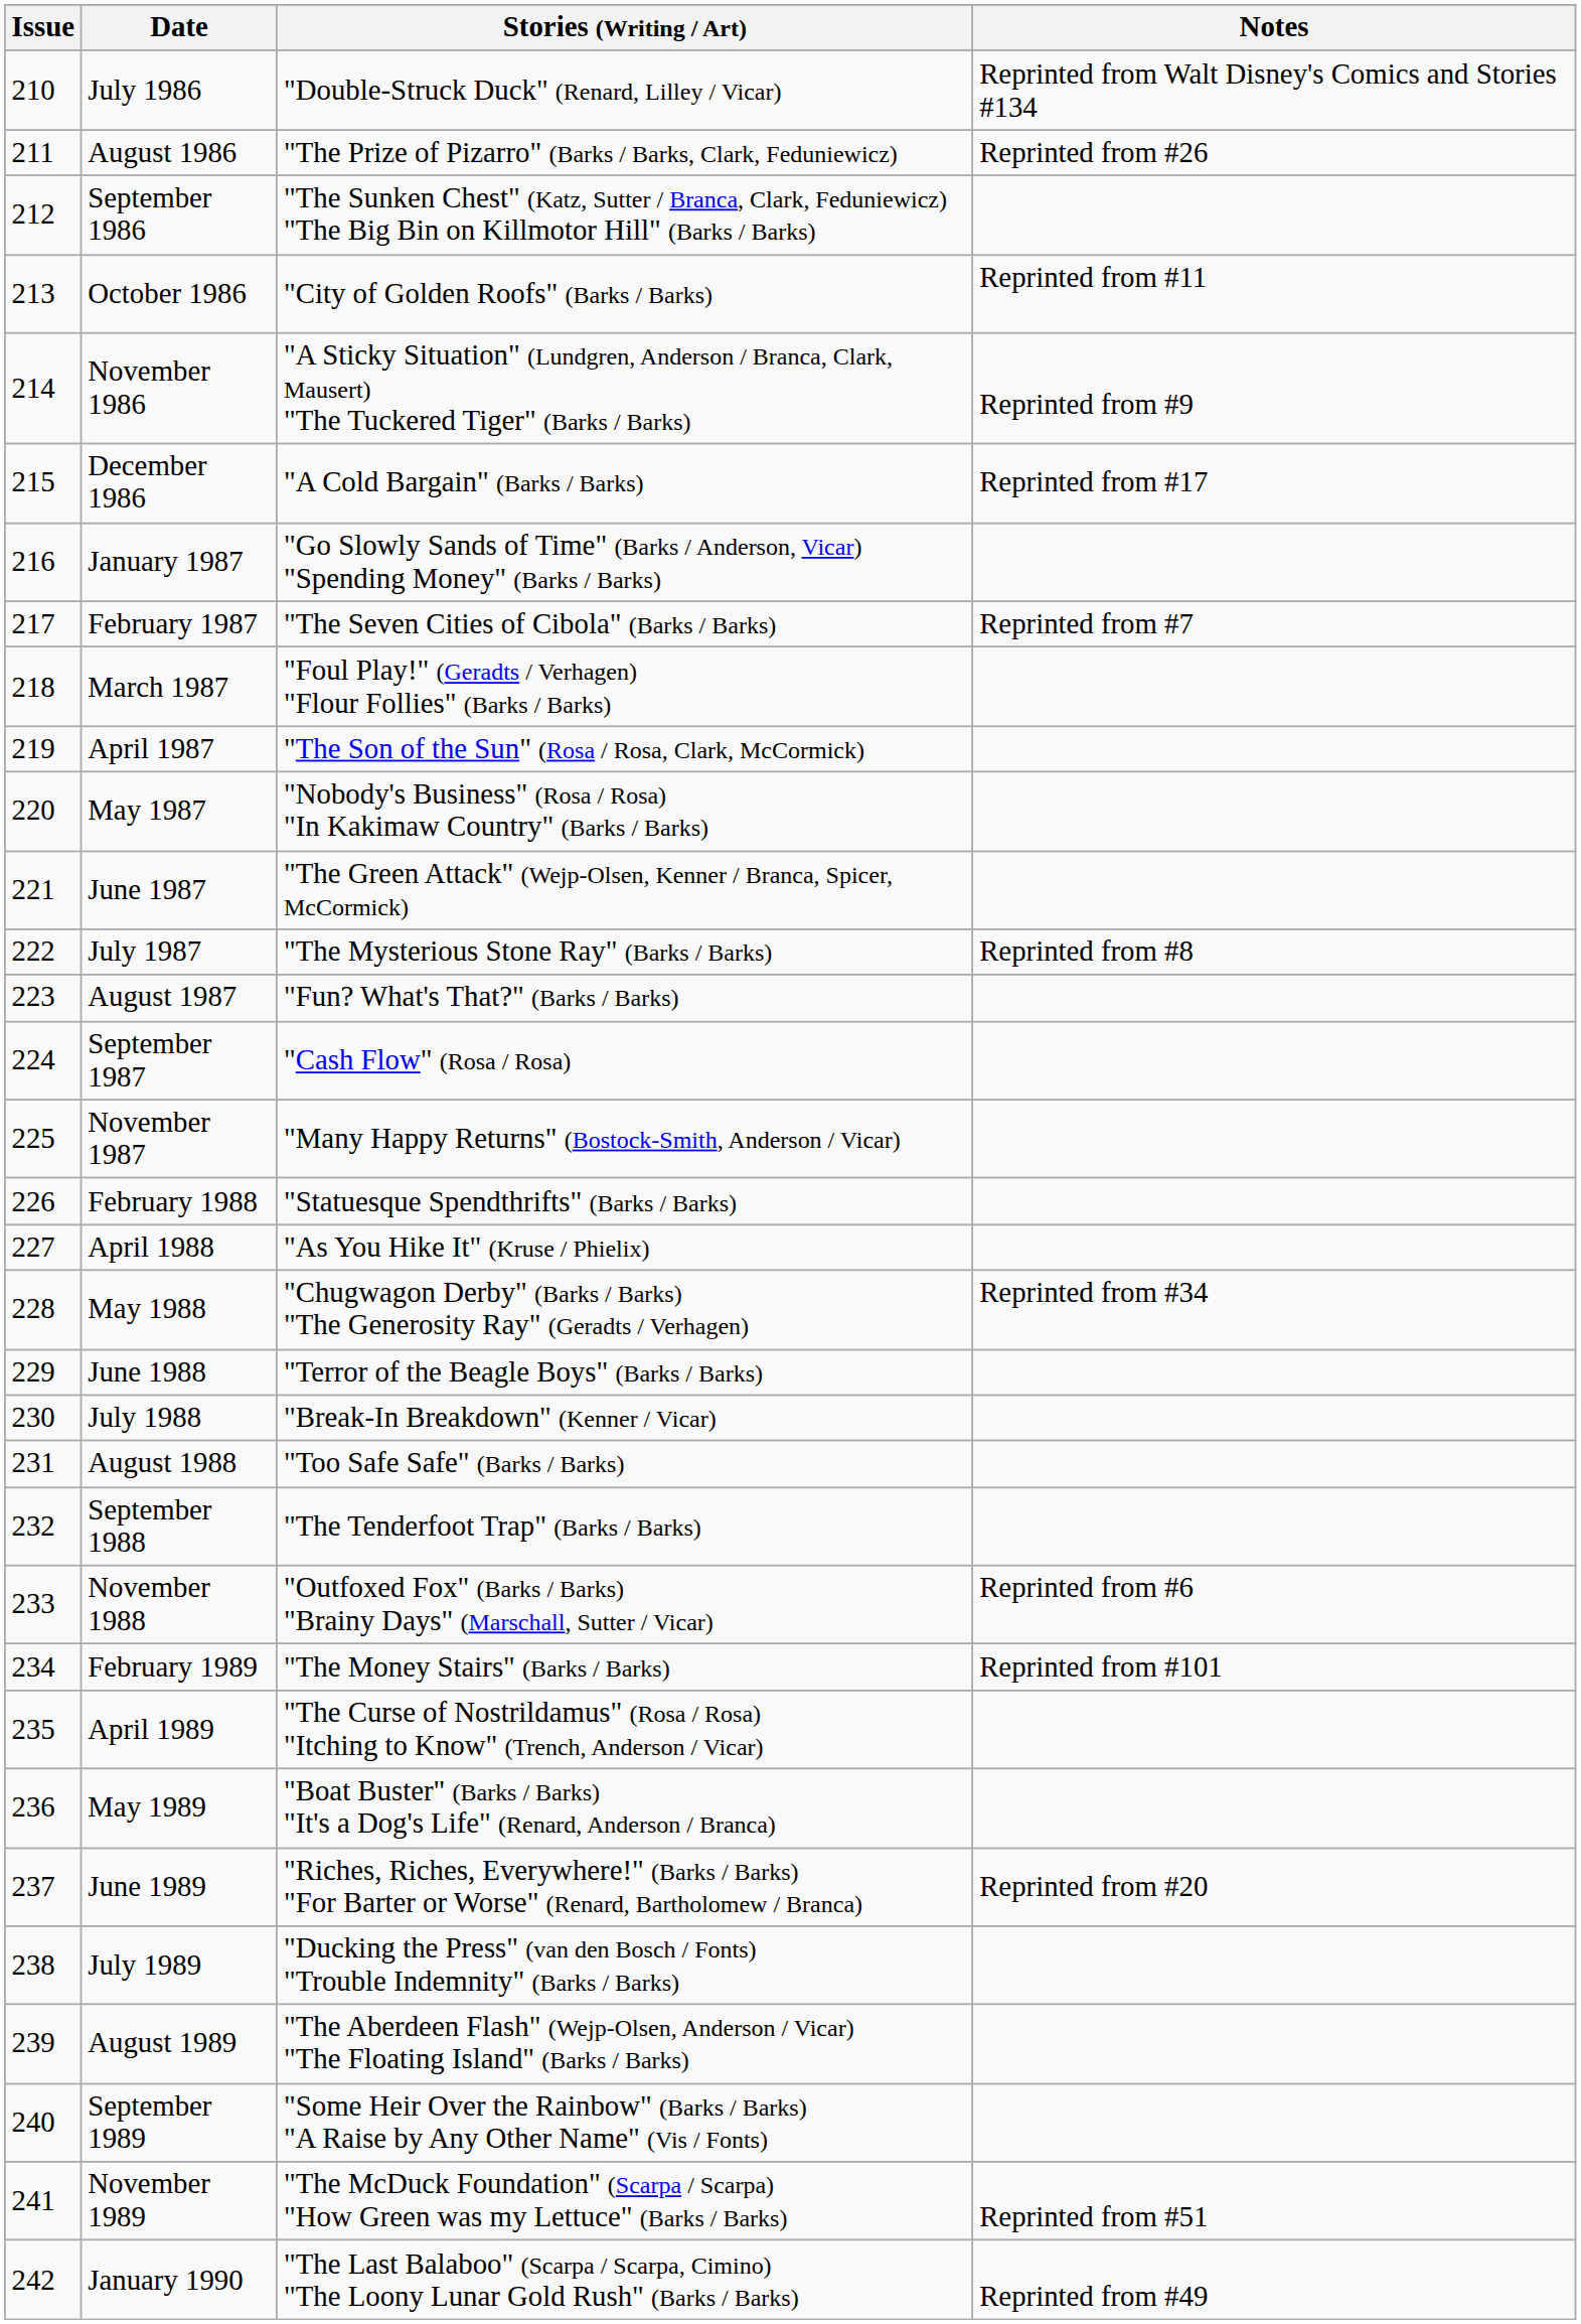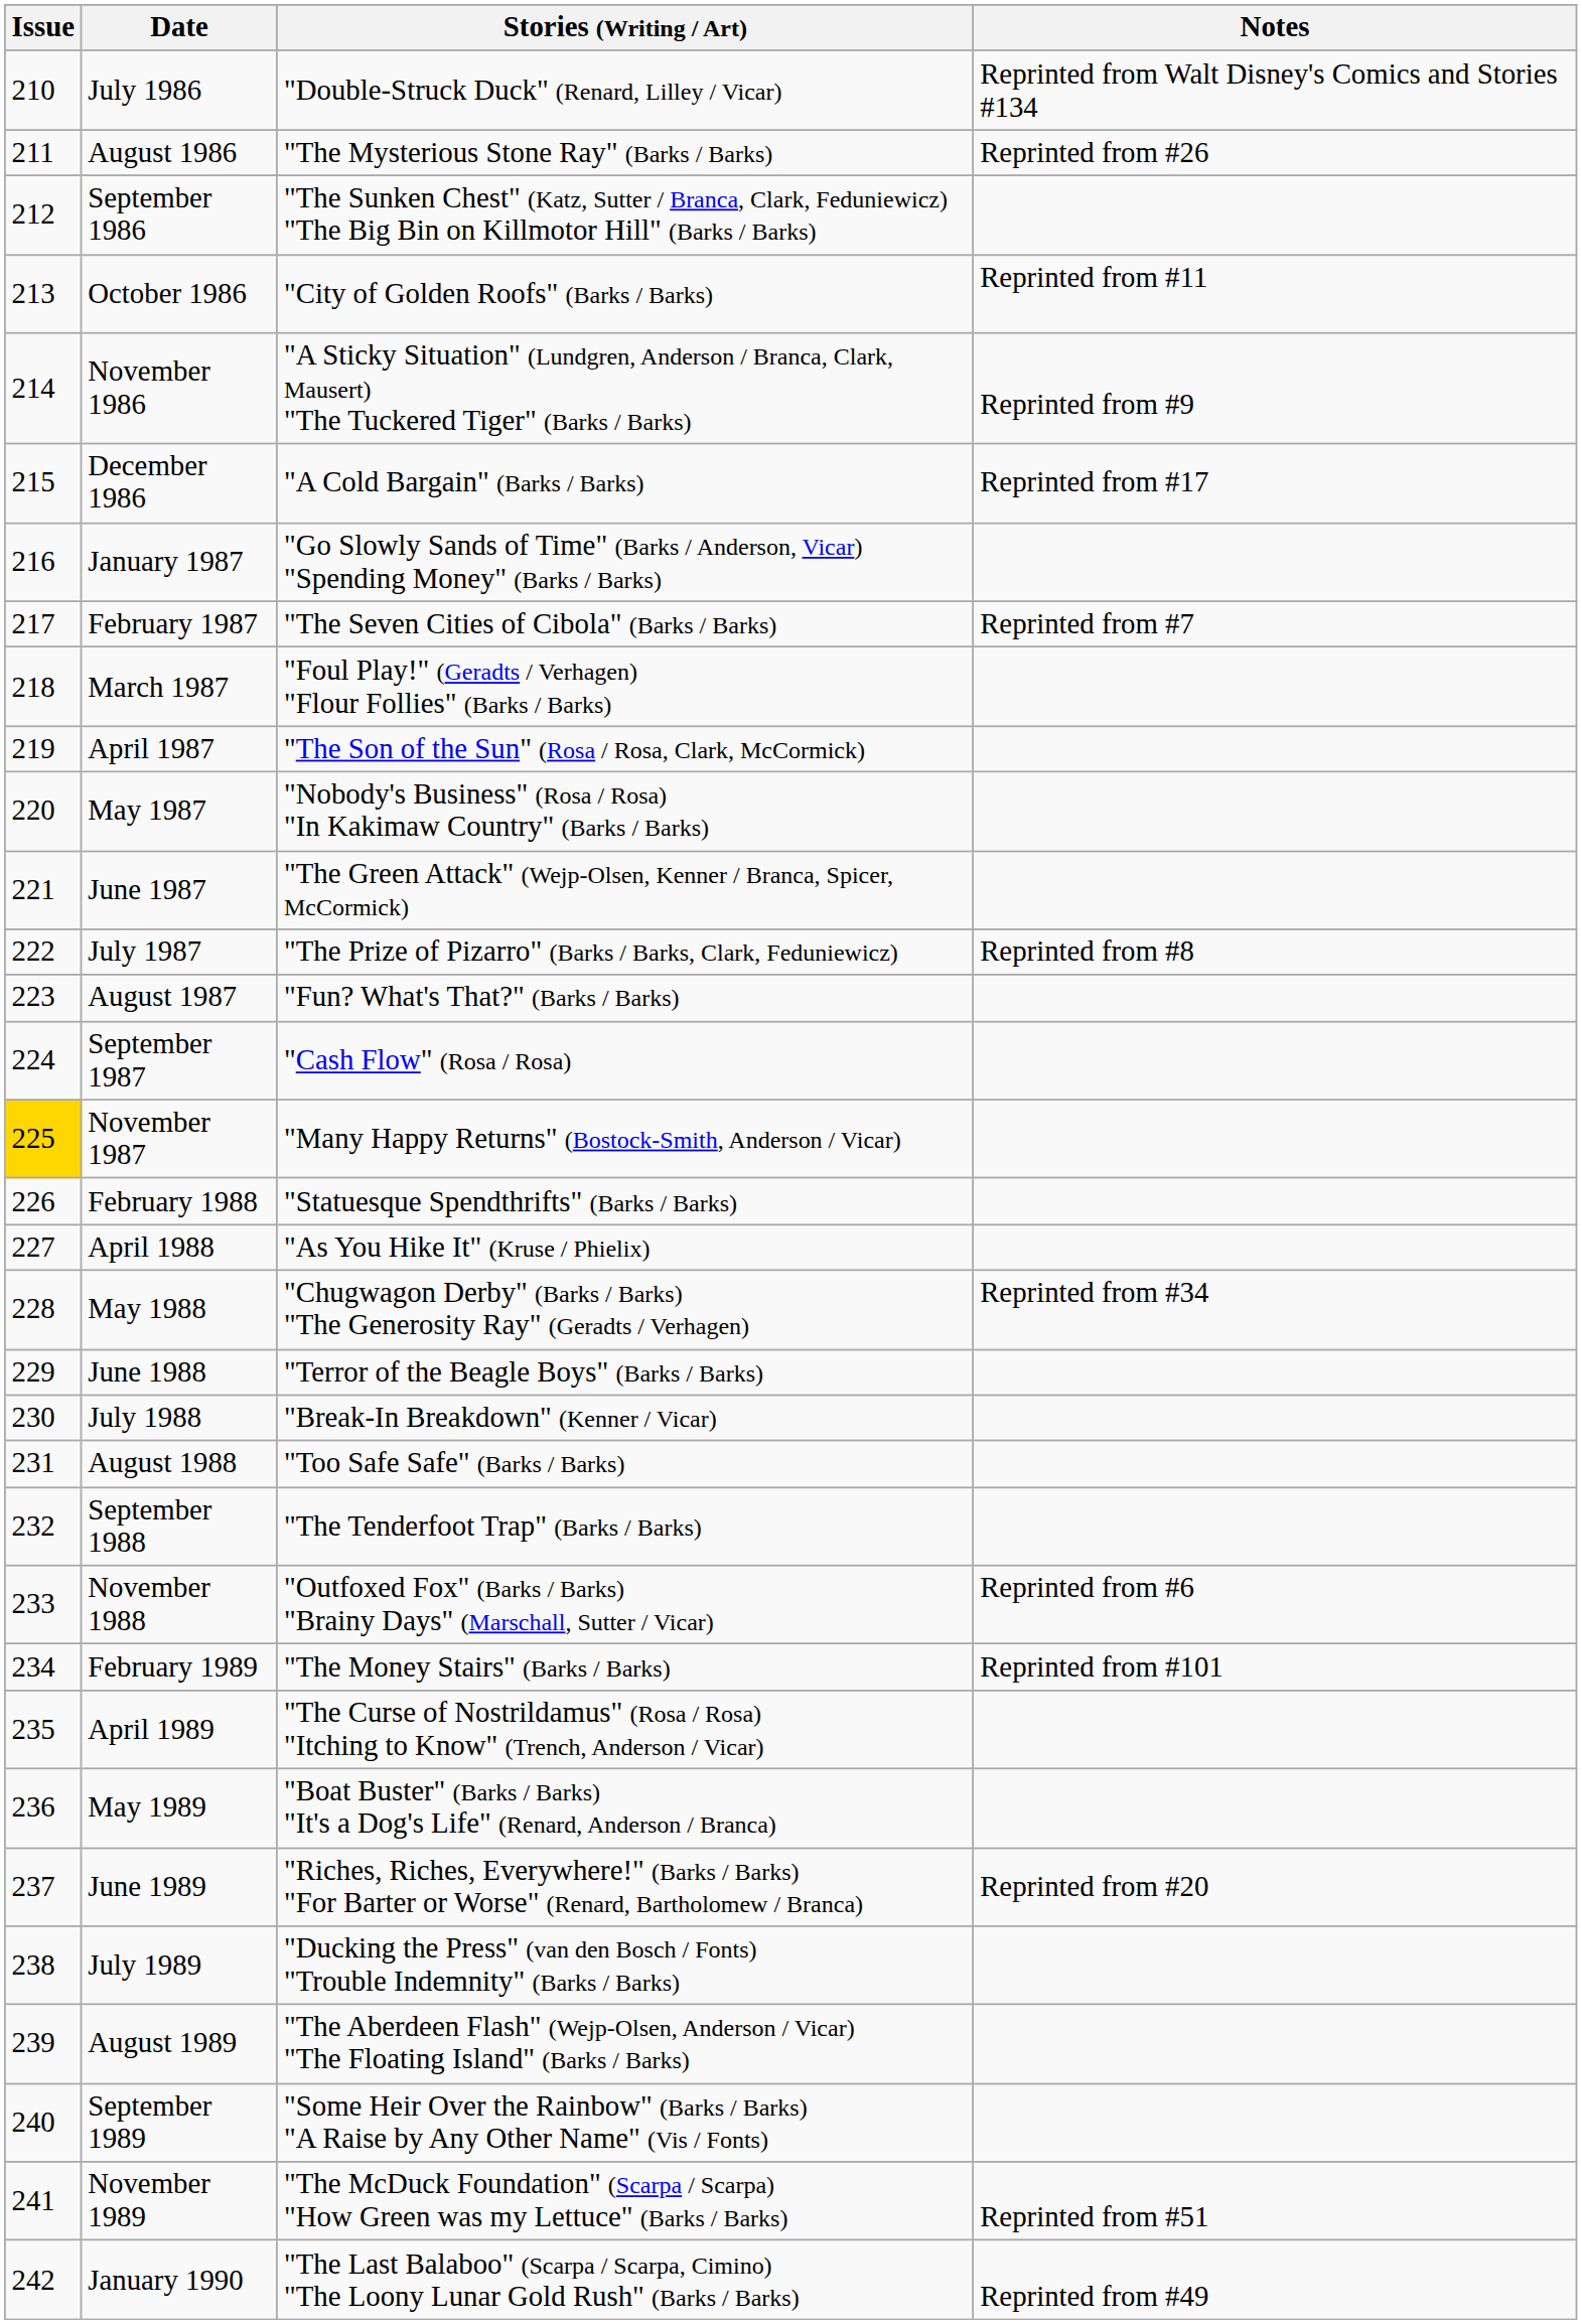 <table class="wikitable">
 <tr>
 <th>Issue</th>
 <th>Date</th>
 <th>Stories <small>(Writing / Art)</small></th>
 <th>Notes</th>
 </tr>
 <tr>
 <td>210</td>
 <td>July 1986</td>
 <td>"Double-Struck Duck" <small>(Renard, Lilley / Vicar)</small></td>
 <td>Reprinted from Walt Disney's Comics and Stories #134</td>
 </tr>
 <tr>
 <td>211</td>
 <td>August 1986</td>
-<td>"The Prize of Pizarro" <small>(Barks / Barks, Clark, Feduniewicz)</small></td>
+<td>"The Mysterious Stone Ray" <small>(Barks / Barks)</small></td>
 <td>Reprinted from #26</td>
 </tr>
 <tr>
 <td>212</td>
 <td>September 1986</td>
 <td>"The Sunken Chest" <small>(Katz, Sutter / <a href='#'>Branca</a>, Clark, Feduniewicz)</small> <br> "The Big Bin on Killmotor Hill" <small>(Barks / Barks)</small></td>
 <td></td>
 </tr>
 <tr>
 <td>213</td>
 <td>October 1986</td>
 <td>"City of Golden Roofs" <small>(Barks / Barks)</small></td>
 <td>Reprinted from #11 <br>  </td>
 </tr>
 <tr>
 <td>214</td>
 <td>November 1986</td>
 <td>"A Sticky Situation" <small>(Lundgren, Anderson / Branca, Clark, Mausert)</small> <br> "The Tuckered Tiger" <small>(Barks / Barks)</small></td>
 <td><br> Reprinted from #9</td>
 </tr>
 <tr>
 <td>215</td>
 <td>December 1986</td>
 <td>"A Cold Bargain" <small>(Barks / Barks)</small></td>
 <td>Reprinted from #17</td>
 </tr>
 <tr>
 <td>216</td>
 <td>January 1987</td>
 <td>"Go Slowly Sands of Time" <small>(Barks / Anderson, <a href='#'>Vicar</a>)</small> <br> "Spending Money" <small>(Barks / Barks)</small></td>
 <td></td>
 </tr>
 <tr>
 <td>217</td>
 <td>February 1987</td>
 <td>"The Seven Cities of Cibola" <small>(Barks / Barks)</small></td>
 <td>Reprinted from #7</td>
 </tr>
 <tr>
 <td>218</td>
 <td>March 1987</td>
 <td>"Foul Play!" <small>(<a href='#'>Geradts</a> / Verhagen)</small> <br> "Flour Follies" <small>(Barks / Barks)</small></td>
 <td></td>
 </tr>
 <tr>
 <td>219</td>
 <td>April 1987</td>
 <td>"<a href='#'>The Son of the Sun</a>" <small>(<a href='#'>Rosa</a> / Rosa, Clark, McCormick)</small></td>
 <td></td>
 </tr>
 <tr>
 <td>220</td>
 <td>May 1987</td>
 <td>"Nobody's Business" <small>(Rosa / Rosa)</small> <br> "In Kakimaw Country" <small>(Barks / Barks)</small></td>
 <td></td>
 </tr>
 <tr>
 <td>221</td>
 <td>June 1987</td>
 <td>"The Green Attack" <small>(Wejp-Olsen, Kenner / Branca, Spicer, McCormick)</small></td>
 <td></td>
 </tr>
 <tr>
 <td>222</td>
 <td>July 1987</td>
-<td>"The Mysterious Stone Ray" <small>(Barks / Barks)</small></td>
+<td>"The Prize of Pizarro" <small>(Barks / Barks, Clark, Feduniewicz)</small></td>
 <td>Reprinted from #8</td>
 </tr>
 <tr>
 <td>223</td>
 <td>August 1987</td>
 <td>"Fun? What's That?" <small>(Barks / Barks)</small></td>
 <td></td>
 </tr>
 <tr>
 <td>224</td>
 <td>September 1987</td>
 <td>"<a href='#'>Cash Flow</a>" <small>(Rosa / Rosa)</small></td>
 <td></td>
 </tr>
 <tr>
-<td>225</td>
+<td style="background: gold;">225</td>
 <td>November 1987</td>
 <td>"Many Happy Returns" <small>(<a href='#'>Bostock-Smith</a>, Anderson / Vicar)</small></td>
 <td></td>
 </tr>
 <tr>
 <td>226</td>
 <td>February 1988</td>
 <td>"Statuesque Spendthrifts" <small>(Barks / Barks)</small></td>
 <td></td>
 </tr>
 <tr>
 <td>227</td>
 <td>April 1988</td>
 <td>"As You Hike It" <small>(Kruse / Phielix)</small></td>
 <td></td>
 </tr>
 <tr>
 <td>228</td>
 <td>May 1988</td>
 <td>"Chugwagon Derby" <small>(Barks / Barks)</small> <br> "The Generosity Ray" <small>(Geradts / Verhagen)</small></td>
 <td>Reprinted from #34 <br>  </td>
 </tr>
 <tr>
 <td>229</td>
 <td>June 1988</td>
 <td>"Terror of the Beagle Boys" <small>(Barks / Barks)</small></td>
 <td></td>
 </tr>
 <tr>
 <td>230</td>
 <td>July 1988</td>
 <td>"Break-In Breakdown" <small>(Kenner / Vicar)</small></td>
 <td></td>
 </tr>
 <tr>
 <td>231</td>
 <td>August 1988</td>
 <td>"Too Safe Safe" <small>(Barks / Barks)</small></td>
 <td></td>
 </tr>
 <tr>
 <td>232</td>
 <td>September 1988</td>
 <td>"The Tenderfoot Trap" <small>(Barks / Barks)</small></td>
 <td></td>
 </tr>
 <tr>
 <td>233</td>
 <td>November 1988</td>
 <td>"Outfoxed Fox" <small>(Barks / Barks)</small> <br> "Brainy Days" <small>(<a href='#'>Marschall</a>, Sutter / Vicar)</small></td>
 <td>Reprinted from #6 <br>  </td>
 </tr>
 <tr>
 <td>234</td>
 <td>February 1989</td>
 <td>"The Money Stairs" <small>(Barks / Barks)</small></td>
 <td>Reprinted from #101</td>
 </tr>
 <tr>
 <td>235</td>
 <td>April 1989</td>
 <td>"The Curse of Nostrildamus" <small>(Rosa / Rosa)</small> <br> "Itching to Know" <small>(Trench, Anderson / Vicar)</small></td>
 <td></td>
 </tr>
 <tr>
 <td>236</td>
 <td>May 1989</td>
 <td>"Boat Buster" <small>(Barks / Barks)</small> <br> "It's a Dog's Life" <small>(Renard, Anderson / Branca)</small></td>
 <td></td>
 </tr>
 <tr>
 <td>237</td>
 <td>June 1989</td>
 <td>"Riches, Riches, Everywhere!" <small>(Barks / Barks)</small> <br> "For Barter or Worse" <small>(Renard, Bartholomew / Branca)</small></td>
 <td>Reprinted from #20</td>
 </tr>
 <tr>
 <td>238</td>
 <td>July 1989</td>
 <td>"Ducking the Press" <small>(van den Bosch / Fonts)</small> <br> "Trouble Indemnity" <small>(Barks / Barks)</small></td>
 <td></td>
 </tr>
 <tr>
 <td>239</td>
 <td>August 1989</td>
 <td>"The Aberdeen Flash" <small>(Wejp-Olsen, Anderson / Vicar)</small> <br> "The Floating Island" <small>(Barks / Barks)</small></td>
 <td></td>
 </tr>
 <tr>
 <td>240</td>
 <td>September 1989</td>
 <td>"Some Heir Over the Rainbow" <small>(Barks / Barks)</small> <br> "A Raise by Any Other Name" <small>(Vis / Fonts)</small></td>
 <td></td>
 </tr>
 <tr>
 <td>241</td>
 <td>November 1989</td>
 <td>"The McDuck Foundation" <small>(<a href='#'>Scarpa</a> / Scarpa)</small> <br> "How Green was my Lettuce" <small>(Barks / Barks)</small></td>
 <td><br> Reprinted from #51</td>
 </tr>
 <tr>
 <td>242</td>
 <td>January 1990</td>
 <td>"The Last Balaboo" <small>(Scarpa / Scarpa, Cimino)</small> <br> "The Loony Lunar Gold Rush" <small>(Barks / Barks)</small></td>
 <td><br> Reprinted from #49</td>
 </tr>
 </table>
